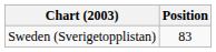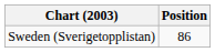 <table class="wikitable">
 <tr>
 <th>Chart (2003)</th>
 <th>Position</th>
 </tr>
 <tr>
 <td>Sweden (Sverigetopplistan)</td>
-<td style="text-align:center;">83</td>
+<td style="text-align:center;">86</td>
 </tr>
 </table>
